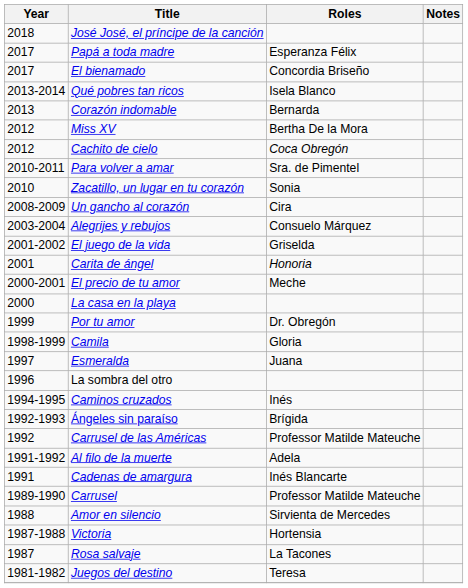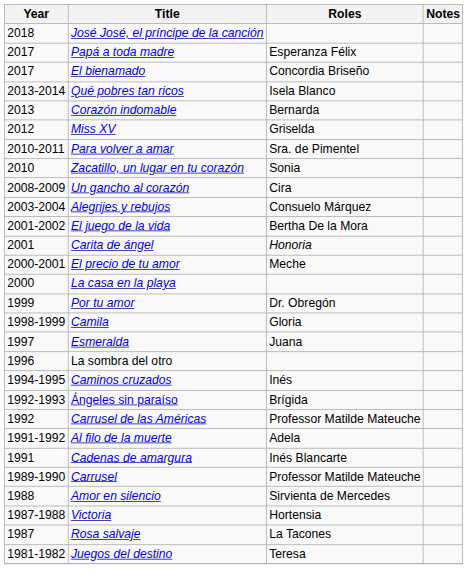 <table class="wikitable sortable">
 <tr>
 <th>Year</th>
 <th>Title</th>
 <th>Roles</th>
 <th>Notes</th>
 </tr>
 <tr>
 <td>2018</td>
 <td><em><a href='#'>José José, el príncipe de la canción</a></em></td>
 <td></td>
 <td></td>
 </tr>
 <tr>
 <td>2017</td>
 <td><em><a href='#'>Papá a toda madre</a></em></td>
 <td>Esperanza Félix</td>
 <td></td>
 </tr>
 <tr>
 <td>2017</td>
 <td><em><a href='#'>El bienamado</a></em></td>
 <td>Concordia Briseño</td>
 <td></td>
 </tr>
 <tr>
 <td>2013-2014</td>
 <td><em><a href='#'>Qué pobres tan ricos</a></em></td>
 <td>Isela Blanco</td>
 <td></td>
 </tr>
 <tr>
 <td>2013</td>
 <td><em><a href='#'>Corazón indomable</a></em></td>
 <td>Bernarda</td>
 <td></td>
 </tr>
 <tr>
 <td>2012</td>
 <td><em><a href='#'>Miss XV</a></em></td>
-<td>Bertha De la Mora</td>
-<td></td>
-</tr>
-<tr>
-<td>2012</td>
-<td><em><a href='#'>Cachito de cielo</a></em></td>
-<td><em>Coca Obregón</em></td>
+<td>Griselda</td>
 <td></td>
 </tr>
 <tr>
 <td>2010-2011</td>
 <td><em><a href='#'>Para volver a amar</a></em></td>
 <td>Sra. de Pimentel</td>
 <td></td>
 </tr>
 <tr>
 <td>2010</td>
 <td><em><a href='#'>Zacatillo, un lugar en tu corazón</a></em></td>
 <td>Sonia</td>
 <td></td>
 </tr>
 <tr>
 <td>2008-2009</td>
 <td><em><a href='#'>Un gancho al corazón</a></em></td>
 <td>Cira</td>
 <td></td>
 </tr>
 <tr>
 <td>2003-2004</td>
 <td><em><a href='#'>Alegrijes y rebujos</a></em></td>
 <td>Consuelo Márquez</td>
 <td></td>
 </tr>
 <tr>
 <td>2001-2002</td>
 <td><em><a href='#'>El juego de la vida</a></em></td>
-<td>Griselda</td>
+<td>Bertha De la Mora</td>
 <td></td>
 </tr>
 <tr>
 <td>2001</td>
 <td><em><a href='#'>Carita de ángel</a></em></td>
 <td><em>Honoria</em></td>
 <td></td>
 </tr>
 <tr>
 <td>2000-2001</td>
 <td><em><a href='#'>El precio de tu amor</a></em></td>
 <td>Meche</td>
 <td></td>
 </tr>
 <tr>
 <td>2000</td>
 <td><em><a href='#'>La casa en la playa</a></em></td>
 <td></td>
 <td></td>
 </tr>
 <tr>
 <td>1999</td>
 <td><em><a href='#'>Por tu amor</a></em></td>
 <td>Dr. Obregón</td>
 <td></td>
 </tr>
 <tr>
 <td>1998-1999</td>
 <td><em><a href='#'>Camila</a></em></td>
 <td>Gloria</td>
 <td></td>
 </tr>
 <tr>
 <td>1997</td>
 <td><em><a href='#'>Esmeralda</a></em></td>
 <td>Juana</td>
 <td></td>
 </tr>
 <tr>
 <td>1996</td>
 <td>La sombra del otro</td>
 <td></td>
 <td></td>
 </tr>
 <tr>
 <td>1994-1995</td>
 <td><em><a href='#'>Caminos cruzados</a></em></td>
 <td>Inés</td>
 <td></td>
 </tr>
 <tr>
 <td>1992-1993</td>
 <td><a href='#'>Ángeles sin paraíso</a></td>
 <td>Brígida</td>
 <td></td>
 </tr>
 <tr>
 <td>1992</td>
 <td><em><a href='#'>Carrusel de las Américas</a></em></td>
 <td>Professor Matilde Mateuche</td>
 <td></td>
 </tr>
 <tr>
 <td>1991-1992</td>
 <td><em><a href='#'>Al filo de la muerte</a></em></td>
 <td>Adela</td>
 <td></td>
 </tr>
 <tr>
 <td>1991</td>
 <td><em><a href='#'>Cadenas de amargura</a></em></td>
 <td>Inés Blancarte</td>
 <td></td>
 </tr>
 <tr>
 <td>1989-1990</td>
 <td><em><a href='#'>Carrusel</a></em></td>
 <td>Professor Matilde Mateuche</td>
 <td></td>
 </tr>
 <tr>
 <td>1988</td>
 <td><em><a href='#'>Amor en silencio</a></em></td>
 <td>Sirvienta de Mercedes</td>
 <td></td>
 </tr>
 <tr>
 <td>1987-1988</td>
 <td><em><a href='#'>Victoria</a></em></td>
 <td>Hortensia</td>
 <td></td>
 </tr>
 <tr>
 <td>1987</td>
 <td><em><a href='#'>Rosa salvaje</a></em></td>
 <td>La Tacones</td>
 <td></td>
 </tr>
 <tr>
 <td>1981-1982</td>
 <td><em><a href='#'>Juegos del destino</a></em></td>
 <td>Teresa</td>
 <td></td>
 </tr>
 <tr>
 </tr>
 </table>
